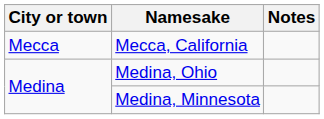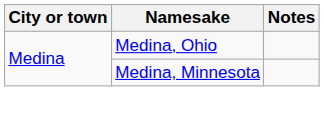 <table class="wikitable">
 <tr>
 <th>City or town</th>
 <th>Namesake</th>
 <th>Notes</th>
-</tr>
-<tr>
-<td><a href='#'>Mecca</a></td>
-<td><a href='#'>Mecca, California</a></td>
-<td> </td>
 </tr>
 <tr>
 <td rowspan=2 style="text-align:centerleft"><a href='#'>Medina</a></td>
 <td><a href='#'>Medina, Ohio</a></td>
 <td></td>
 </tr>
 <tr>
 <td><a href='#'>Medina, Minnesota</a></td>
 </tr>
 </table>
